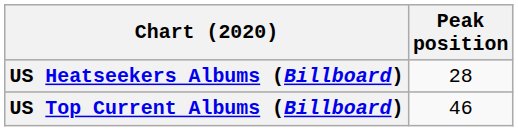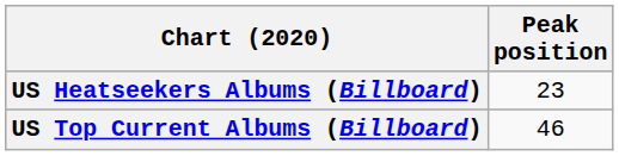 <table class="wikitable plainrowheaders" style="text-align:center">
 <tr>
 <th scope="col">Chart (2020)</th>
 <th scope="col">Peak<br>position</th>
 </tr>
 <tr>
 <th scope="row">US <a href='#'>Heatseekers Albums</a> (<em><a href='#'>Billboard</a></em>)</th>
-<td>28</td>
+<td>23</td>
 </tr>
 <tr>
 <th scope="row">US <a href='#'>Top Current Albums</a> (<em><a href='#'>Billboard</a></em>)</th>
 <td>46</td>
 </tr>
 </table>
